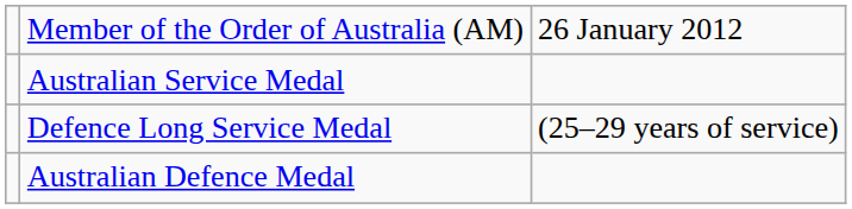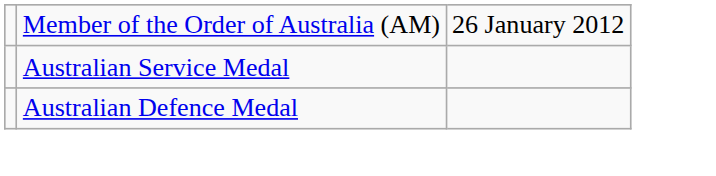 <table class="wikitable">
 <tr>
 <td></td>
 <td><a href='#'>Member of the Order of Australia</a> (AM)</td>
 <td>26 January 2012</td>
 </tr>
 <tr>
 <td></td>
 <td><a href='#'>Australian Service Medal</a></td>
 <td></td>
 </tr>
 <tr>
 <td></td>
-<td><a href='#'>Defence Long Service Medal</a></td>
-<td>(25–29 years of service)</td>
-</tr>
-<tr>
-<td></td>
 <td><a href='#'>Australian Defence Medal</a></td>
 <td></td>
 </tr>
 </table>
